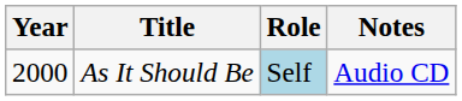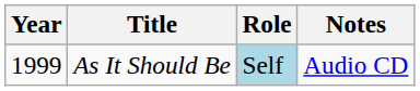 <table class="wikitable">
 <tr>
 <th>Year</th>
 <th>Title</th>
 <th>Role</th>
 <th>Notes</th>
 </tr>
 <tr>
-<td>2000</td>
+<td>1999</td>
 <td><em>As It Should Be</em></td>
 <td style="background: lightblue;">Self</td>
 <td><a href='#'>Audio CD</a></td>
 </tr>
 </table>
